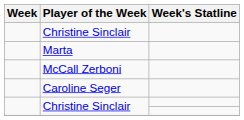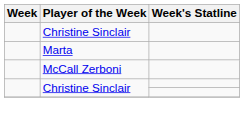 <table class=wikitable>
 <tr>
 <th>Week</th>
 <th>Player of the Week</th>
 <th>Week's Statline</th>
 </tr>
 <tr>
 <td align=center></td>
 <td> <a href='#'>Christine Sinclair</a></td>
 <td></td>
 </tr>
 <tr>
 <td align=center></td>
 <td> <a href='#'>Marta</a></td>
 <td></td>
 </tr>
 <tr>
 <td align=center></td>
 <td> <a href='#'>McCall Zerboni</a></td>
 <td></td>
 </tr>
 <tr>
-<td align=center></td>
-<td> <a href='#'>Caroline Seger</a></td>
-<td></td>
-</tr>
-<tr>
 <td rowspan=2 align=center></td>
 <td rowspan=2> <a href='#'>Christine Sinclair</a></td>
 <td></td>
 </tr>
 <tr>
 <td></td>
 </tr>
 <tr>
 </tr>
 </table>
